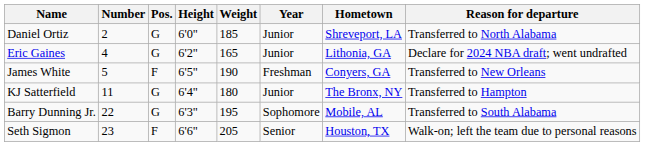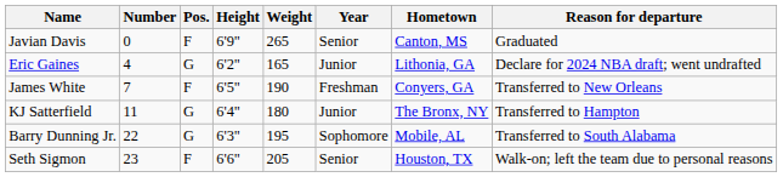 <table class="wikitable sortable" border="1">
 <tr>
 <th>Name</th>
 <th>Number</th>
 <th>Pos.</th>
 <th>Height</th>
 <th>Weight</th>
 <th>Year</th>
 <th>Hometown</th>
 <th class="unsortable">Reason for departure</th>
 </tr>
 <tr>
-<td>Daniel Ortiz</td>
-<td>2</td>
-<td>G</td>
-<td>6'0"</td>
-<td>185</td>
-<td>Junior</td>
-<td><a href='#'>Shreveport, LA</a></td>
-<td>Transferred to <a href='#'>North Alabama</a></td>
+<td>Javian Davis</td>
+<td>0</td>
+<td>F</td>
+<td>6'9"</td>
+<td>265</td>
+<td> Senior</td>
+<td><a href='#'>Canton, MS</a></td>
+<td>Graduated</td>
 </tr>
 <tr>
 <td><a href='#'>Eric Gaines</a></td>
 <td>4</td>
 <td>G</td>
 <td>6'2"</td>
 <td>165</td>
 <td>Junior</td>
 <td><a href='#'>Lithonia, GA</a></td>
 <td>Declare for <a href='#'>2024 NBA draft</a>; went undrafted</td>
 </tr>
 <tr>
 <td>James White</td>
-<td>5</td>
+<td>7</td>
 <td>F</td>
 <td>6'5"</td>
 <td>190</td>
 <td>Freshman</td>
 <td><a href='#'>Conyers, GA</a></td>
 <td>Transferred to <a href='#'>New Orleans</a></td>
 </tr>
 <tr>
 <td>KJ Satterfield</td>
 <td>11</td>
 <td>G</td>
 <td>6'4"</td>
 <td>180</td>
 <td>Junior</td>
 <td><a href='#'>The Bronx, NY</a></td>
 <td>Transferred to <a href='#'>Hampton</a></td>
 </tr>
 <tr>
 <td>Barry Dunning Jr.</td>
 <td>22</td>
 <td>G</td>
 <td>6'3"</td>
 <td>195</td>
 <td>Sophomore</td>
 <td><a href='#'>Mobile, AL</a></td>
 <td>Transferred to <a href='#'>South Alabama</a></td>
 </tr>
 <tr>
 <td>Seth Sigmon</td>
 <td>23</td>
 <td>F</td>
 <td>6'6"</td>
 <td>205</td>
 <td>Senior</td>
 <td><a href='#'>Houston, TX</a></td>
 <td>Walk-on; left the team due to personal reasons</td>
 </tr>
 </table>
